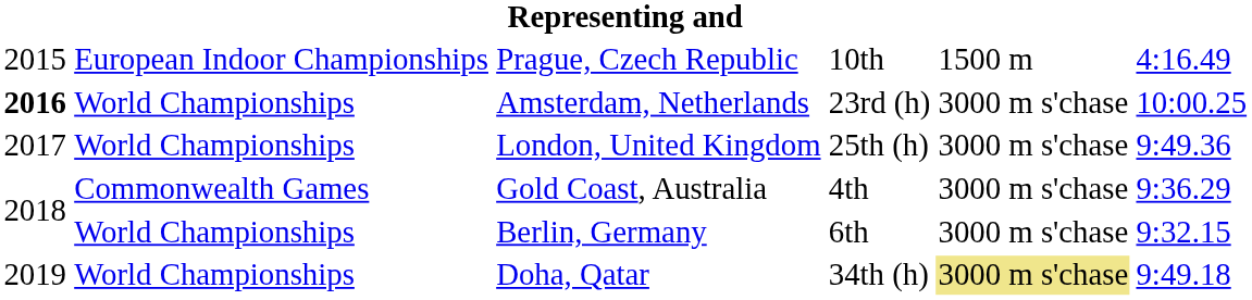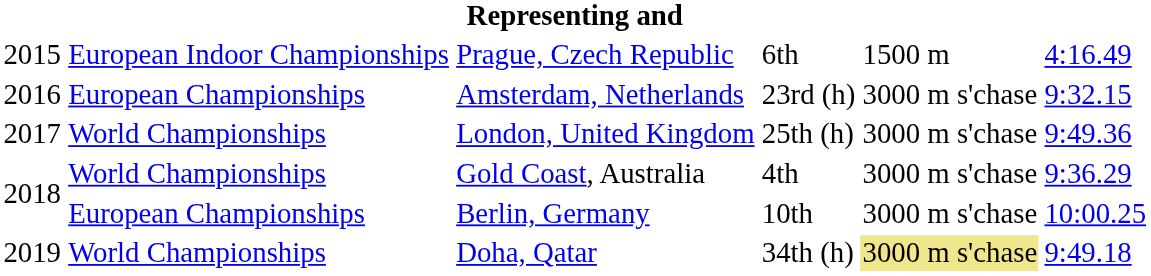 <table>
 <tr>
 <th colspan="6">Representing  and </th>
 </tr>
 <tr>
 <td>2015</td>
 <td><a href='#'>European Indoor Championships</a></td>
 <td><a href='#'>Prague, Czech Republic</a></td>
-<td>10th</td>
+<td>6th</td>
 <td>1500 m</td>
 <td><a href='#'>4:16.49</a></td>
 </tr>
 <tr>
-<td><strong>2016</strong></td>
-<td><a href='#'>World Championships</a></td>
+<td>2016</td>
+<td><a href='#'>European Championships</a></td>
 <td><a href='#'>Amsterdam, Netherlands</a></td>
 <td>23rd (h)</td>
 <td>3000 m s'chase</td>
-<td><a href='#'>10:00.25</a></td>
+<td><a href='#'>9:32.15</a></td>
 </tr>
 <tr>
 <td>2017</td>
 <td><a href='#'>World Championships</a></td>
 <td><a href='#'>London, United Kingdom</a></td>
 <td>25th (h)</td>
 <td>3000 m s'chase</td>
 <td><a href='#'>9:49.36</a></td>
 </tr>
 <tr>
 <td rowspan=2>2018</td>
-<td><a href='#'>Commonwealth Games</a></td>
+<td><a href='#'>World Championships</a></td>
 <td><a href='#'>Gold Coast</a>, Australia</td>
 <td>4th</td>
 <td>3000 m s'chase</td>
 <td><a href='#'>9:36.29</a></td>
 </tr>
 <tr>
-<td><a href='#'>World Championships</a></td>
+<td><a href='#'>European Championships</a></td>
 <td><a href='#'>Berlin, Germany</a></td>
-<td>6th</td>
+<td>10th</td>
 <td>3000 m s'chase</td>
-<td><a href='#'>9:32.15</a></td>
+<td><a href='#'>10:00.25</a></td>
 </tr>
 <tr>
 <td>2019</td>
 <td><a href='#'>World Championships</a></td>
 <td><a href='#'>Doha, Qatar</a></td>
 <td>34th (h)</td>
 <td style="background: khaki;">3000 m s'chase</td>
 <td><a href='#'>9:49.18</a></td>
 </tr>
 </table>
